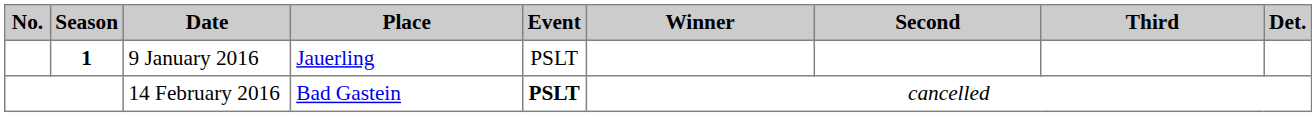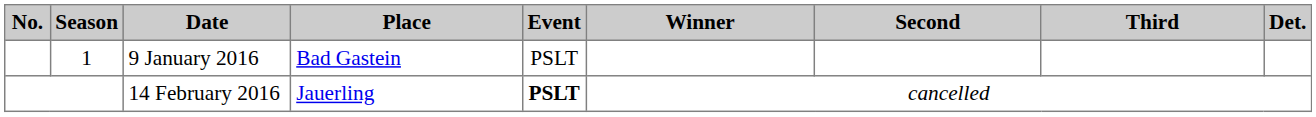 <table cellpadding="3" cellspacing="0" border="1" style="background:#ffffff; font-size:90%; border:grey solid 1px; border-collapse:collapse;">
 <tr style="background:#ccc; text-align:center;">
 <th width=25>No.</th>
 <th width=30>Season</th>
 <th style="width:135px;">Date</th>
 <th style="width:200px;">Place</th>
 <th style="width:15px;">Event</th>
 <th style="width:200px;">Winner</th>
 <th style="width:200px;">Second</th>
 <th style="width:200px;">Third</th>
 <th style="width:15px;">Det.</th>
 </tr>
 <tr>
 <td align=center></td>
-<td align=center><strong>1</strong></td>
+<td align=center>1</td>
 <td>9 January 2016</td>
-<td> <a href='#'>Jauerling</a></td>
+<td> <a href='#'>Bad Gastein</a></td>
 <td align=center>PSLT</td>
 <td></td>
 <td></td>
 <td></td>
 <td></td>
 </tr>
 <tr>
 <td colspan=2></td>
 <td>14 February 2016</td>
-<td> <a href='#'>Bad Gastein</a></td>
+<td> <a href='#'>Jauerling</a></td>
 <td align=center><strong>PSLT</strong></td>
 <td colspan=4 align=center><em>cancelled</em></td>
 </tr>
 </table>
